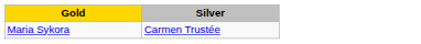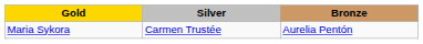 <table class="wikitable" style="text-align:left">
 <tr align="center">
 <td width=200 bgcolor=gold><strong>Gold</strong></td>
 <td width=200 bgcolor=silver><strong>Silver</strong></td>
+<td width=200 bgcolor=CC9966><strong>Bronze</strong></td>
 </tr>
 <tr>
 <td><a href='#'>Maria Sykora</a><br><em></em></td>
 <td><a href='#'>Carmen Trustée</a><br><em></em></td>
+<td><a href='#'>Aurelia Pentón</a><br><em></em></td>
 </tr>
 </table>
